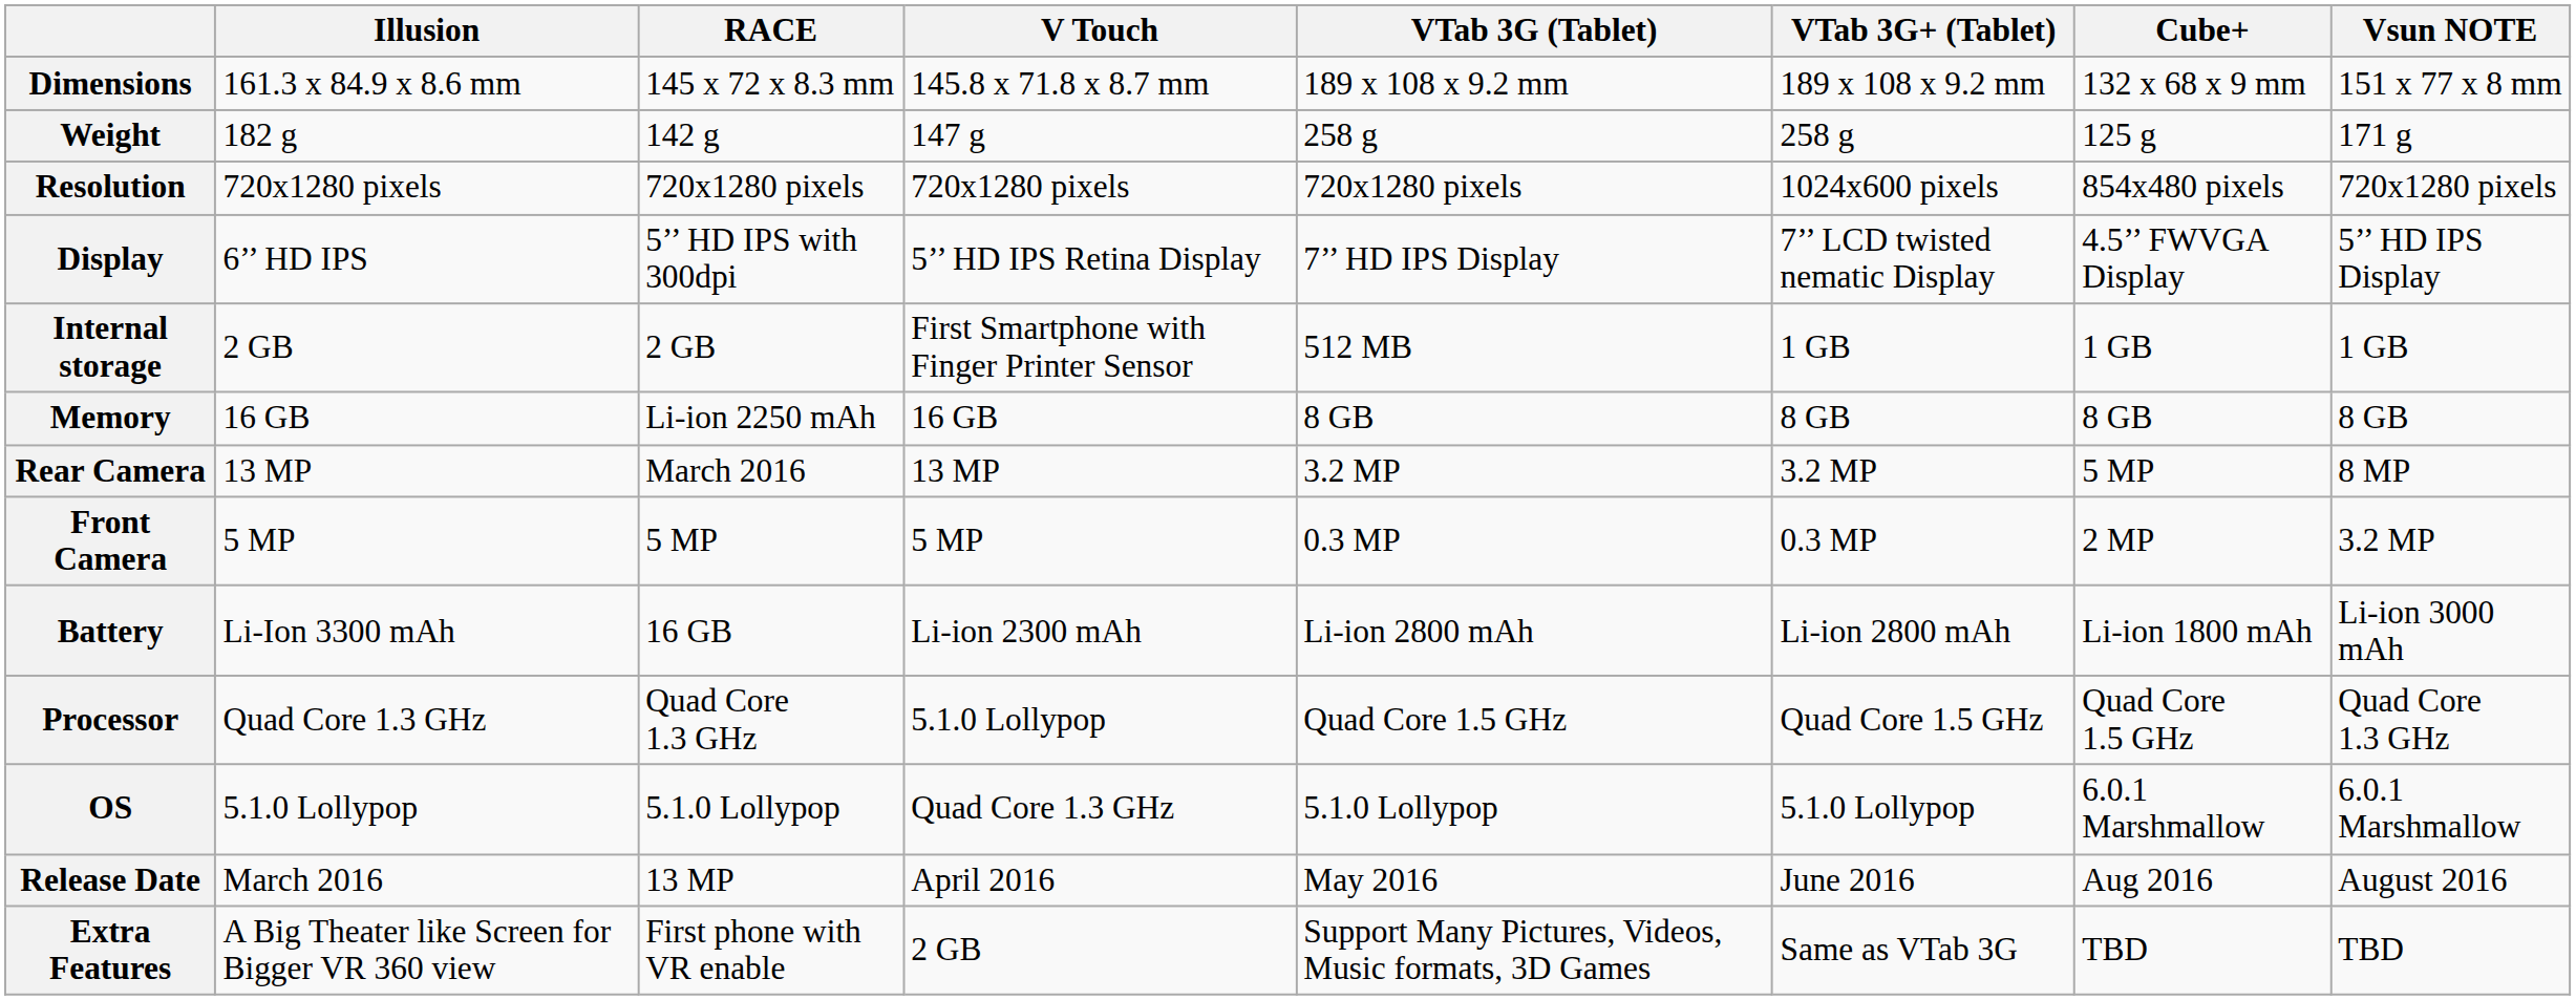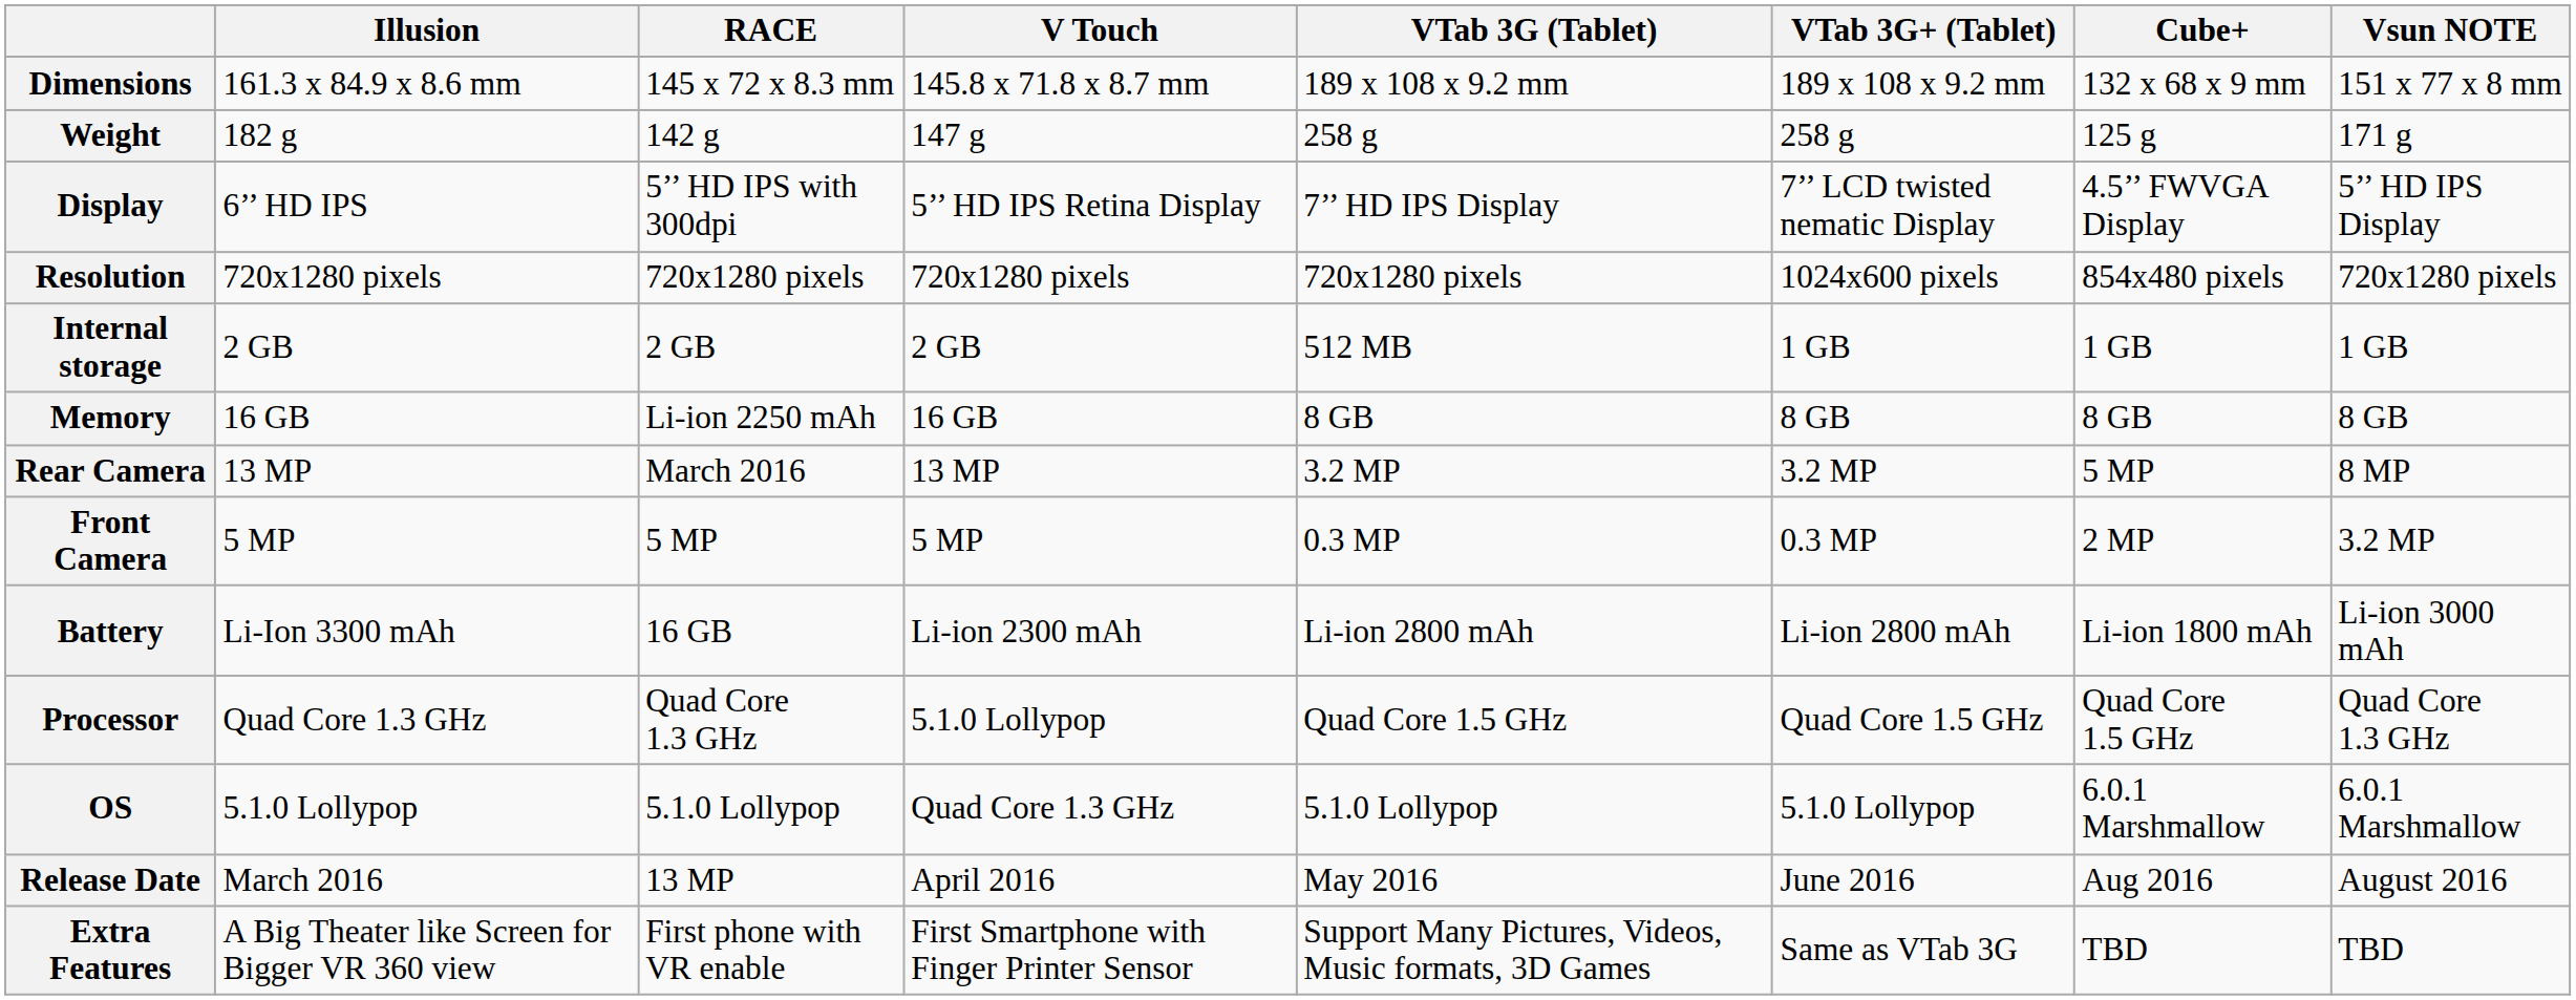 <table class="wikitable">
 <tr>
 <th></th>
 <th>Illusion</th>
 <th>RACE</th>
 <th>V Touch</th>
 <th>VTab 3G (Tablet)</th>
 <th>VTab 3G+ (Tablet)</th>
 <th>Cube+</th>
 <th>Vsun NOTE</th>
 </tr>
 <tr>
 <th>Dimensions</th>
 <td>161.3 x 84.9 x 8.6 mm</td>
 <td>145 x 72 x 8.3 mm</td>
 <td>145.8 x 71.8 x 8.7 mm</td>
 <td>189 x 108 x 9.2 mm</td>
 <td>189 x 108 x 9.2 mm</td>
 <td>132 x 68 x 9 mm</td>
 <td>151 x 77 x 8 mm</td>
 </tr>
 <tr>
 <th>Weight</th>
 <td>182 g</td>
 <td>142 g</td>
 <td>147 g</td>
 <td>258 g</td>
 <td>258 g</td>
 <td>125 g</td>
 <td>171 g</td>
 </tr>
 <tr>
+<th>Display</th>
+<td>6’’ HD IPS</td>
+<td>5’’ HD IPS with 300dpi</td>
+<td>5’’ HD IPS Retina Display</td>
+<td>7’’ HD IPS Display</td>
+<td>7’’ LCD twisted nematic Display</td>
+<td>4.5’’ FWVGA Display</td>
+<td>5’’ HD IPS Display</td>
+</tr>
+<tr>
 <th>Resolution</th>
 <td>720x1280 pixels</td>
 <td>720x1280 pixels</td>
 <td>720x1280 pixels</td>
 <td>720x1280 pixels</td>
 <td>1024x600 pixels</td>
 <td>854x480 pixels</td>
 <td>720x1280 pixels</td>
 </tr>
 <tr>
-<th>Display</th>
-<td>6’’ HD IPS</td>
-<td>5’’ HD IPS with 300dpi</td>
-<td>5’’ HD IPS Retina Display</td>
-<td>7’’ HD IPS Display</td>
-<td>7’’ LCD twisted nematic Display</td>
-<td>4.5’’ FWVGA Display</td>
-<td>5’’ HD IPS Display</td>
-</tr>
-<tr>
 <th>Internal storage</th>
 <td>2 GB</td>
 <td>2 GB</td>
-<td>First Smartphone with Finger Printer Sensor</td>
+<td>2 GB</td>
 <td>512 MB</td>
 <td>1 GB</td>
 <td>1 GB</td>
 <td>1 GB</td>
 </tr>
 <tr>
 <th>Memory</th>
 <td>16 GB</td>
 <td>Li-ion 2250 mAh</td>
 <td>16 GB</td>
 <td>8 GB</td>
 <td>8 GB</td>
 <td>8 GB</td>
 <td>8 GB</td>
 </tr>
 <tr>
 <th>Rear Camera</th>
 <td>13 MP</td>
 <td>March 2016</td>
 <td>13 MP</td>
 <td>3.2 MP</td>
 <td>3.2 MP</td>
 <td>5 MP</td>
 <td>8 MP</td>
 </tr>
 <tr>
 <th>Front Camera</th>
 <td>5 MP</td>
 <td>5 MP</td>
 <td>5 MP</td>
 <td>0.3 MP</td>
 <td>0.3 MP</td>
 <td>2 MP</td>
 <td>3.2 MP</td>
 </tr>
 <tr>
 <th>Battery</th>
 <td>Li-Ion 3300 mAh</td>
 <td>16 GB</td>
 <td>Li-ion 2300 mAh</td>
 <td>Li-ion 2800 mAh</td>
 <td>Li-ion 2800 mAh</td>
 <td>Li-ion 1800 mAh</td>
 <td>Li-ion 3000 mAh</td>
 </tr>
 <tr>
 <th>Processor</th>
 <td>Quad Core 1.3 GHz</td>
 <td>Quad Core 1.3 GHz</td>
 <td>5.1.0 Lollypop</td>
 <td>Quad Core 1.5 GHz</td>
 <td>Quad Core 1.5 GHz</td>
 <td>Quad Core 1.5 GHz</td>
 <td>Quad Core 1.3 GHz</td>
 </tr>
 <tr>
 <th>OS</th>
 <td>5.1.0 Lollypop</td>
 <td>5.1.0 Lollypop</td>
 <td>Quad Core 1.3 GHz</td>
 <td>5.1.0 Lollypop</td>
 <td>5.1.0 Lollypop</td>
 <td>6.0.1 Marshmallow</td>
 <td>6.0.1 Marshmallow</td>
 </tr>
 <tr>
 <th>Release Date</th>
 <td>March 2016</td>
 <td>13 MP</td>
 <td>April 2016</td>
 <td>May 2016</td>
 <td>June 2016</td>
 <td>Aug 2016</td>
 <td>August 2016</td>
 </tr>
 <tr>
 <th>Extra Features</th>
 <td>A Big Theater like Screen for Bigger VR 360 view</td>
 <td>First phone with VR enable</td>
-<td>2 GB</td>
+<td>First Smartphone with Finger Printer Sensor</td>
 <td>Support Many Pictures, Videos, Music formats, 3D Games</td>
 <td>Same as VTab 3G</td>
 <td>TBD</td>
 <td>TBD</td>
 </tr>
 </table>
